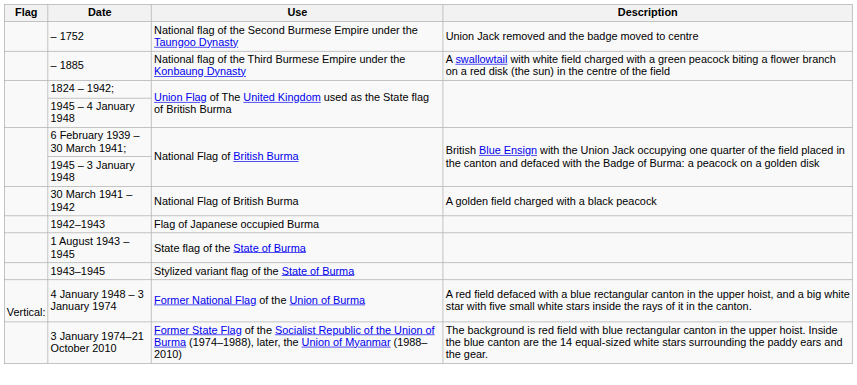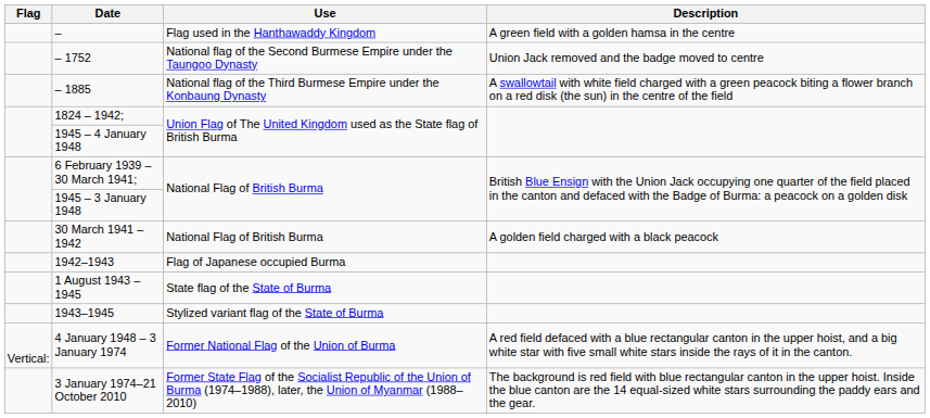 <table class="wikitable">
 <tr>
 <th>Flag</th>
 <th>Date</th>
 <th>Use</th>
 <th>Description</th>
+</tr>
+<tr>
+<td></td>
+<td> – </td>
+<td>Flag used in the <a href='#'>Hanthawaddy Kingdom</a></td>
+<td>A green field with a golden hamsa in the centre</td>
 </tr>
 <tr>
 <td></td>
 <td> – 1752</td>
 <td>National flag of the Second Burmese Empire under the <a href='#'>Taungoo Dynasty</a></td>
 <td>Union Jack removed and the badge moved to centre</td>
 </tr>
 <tr>
 <td></td>
 <td> – 1885</td>
 <td>National flag of the Third Burmese Empire under the <a href='#'>Konbaung Dynasty</a></td>
 <td>A <a href='#'>swallowtail</a> with white field charged with a green peacock biting a flower branch on a red disk (the sun) in the centre of the field </td>
 </tr>
 <tr>
 <td rowspan="2"></td>
 <td>1824 – 1942;</td>
 <td rowspan="2"><a href='#'>Union Flag</a> of The <a href='#'>United Kingdom</a> used as the State flag of British Burma</td>
 <td rowspan="2"></td>
 </tr>
 <tr>
 <td>1945 – 4 January 1948</td>
 </tr>
 <tr>
 <td rowspan="2"></td>
 <td>6 February 1939 – 30 March 1941;</td>
 <td rowspan="2">National Flag of <a href='#'>British Burma</a></td>
 <td rowspan="2">British <a href='#'>Blue Ensign</a> with the Union Jack occupying one quarter of the field placed in the canton and defaced with the Badge of Burma: a peacock on a golden disk</td>
 </tr>
 <tr>
 <td>1945 – 3 January 1948</td>
 </tr>
 <tr>
 <td></td>
 <td>30 March 1941 – 1942</td>
 <td>National Flag of British Burma</td>
 <td>A golden field charged with a black peacock</td>
 </tr>
 <tr>
 <td></td>
 <td>1942–1943</td>
 <td>Flag of Japanese occupied Burma</td>
 <td></td>
 </tr>
 <tr>
 <td></td>
 <td>1 August 1943 – 1945</td>
 <td>State flag of the <a href='#'>State of Burma</a></td>
 <td></td>
 </tr>
 <tr>
 <td></td>
 <td>1943–1945</td>
 <td>Stylized variant flag of the <a href='#'>State of Burma</a></td>
 <td></td>
 </tr>
 <tr>
 <td> <br> <br>Vertical:</td>
 <td>4 January 1948 – 3 January 1974</td>
 <td><a href='#'>Former National Flag</a> of the <a href='#'>Union of Burma</a></td>
 <td>A red field defaced with a blue rectangular canton in the upper hoist, and a big white star with five small white stars inside the rays of it in the canton.</td>
 </tr>
 <tr>
 <td></td>
 <td>3 January 1974–21 October 2010</td>
 <td><a href='#'>Former State Flag</a> of the <a href='#'>Socialist Republic of the Union of Burma</a> (1974–1988), later, the <a href='#'>Union of Myanmar</a> (1988–2010)</td>
 <td>The background is red field with blue rectangular canton in the upper hoist. Inside the blue canton are the 14 equal-sized white stars surrounding the paddy ears and the gear.</td>
 </tr>
 </table>
